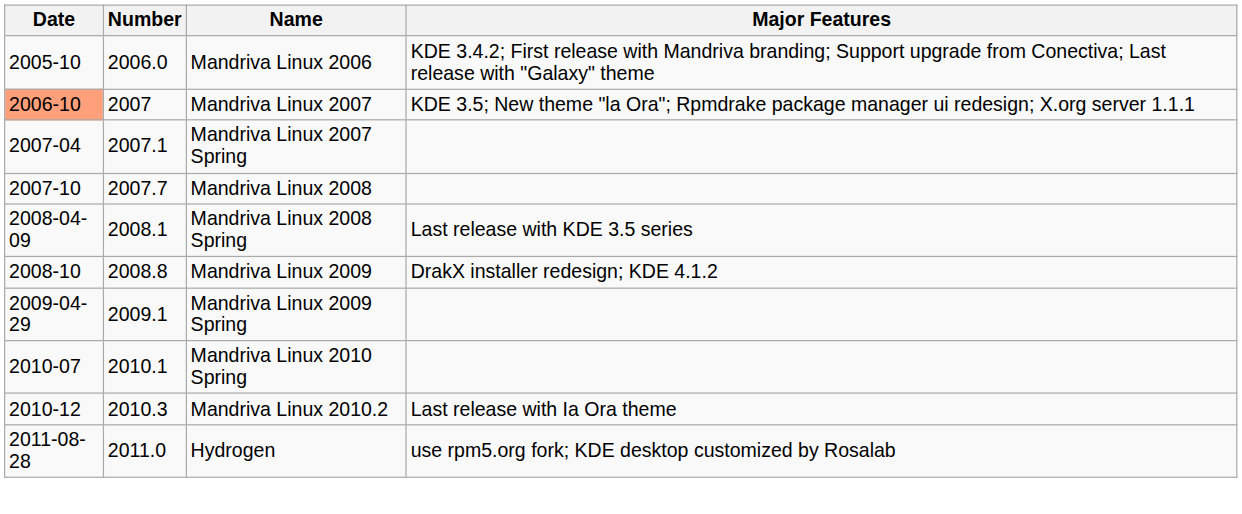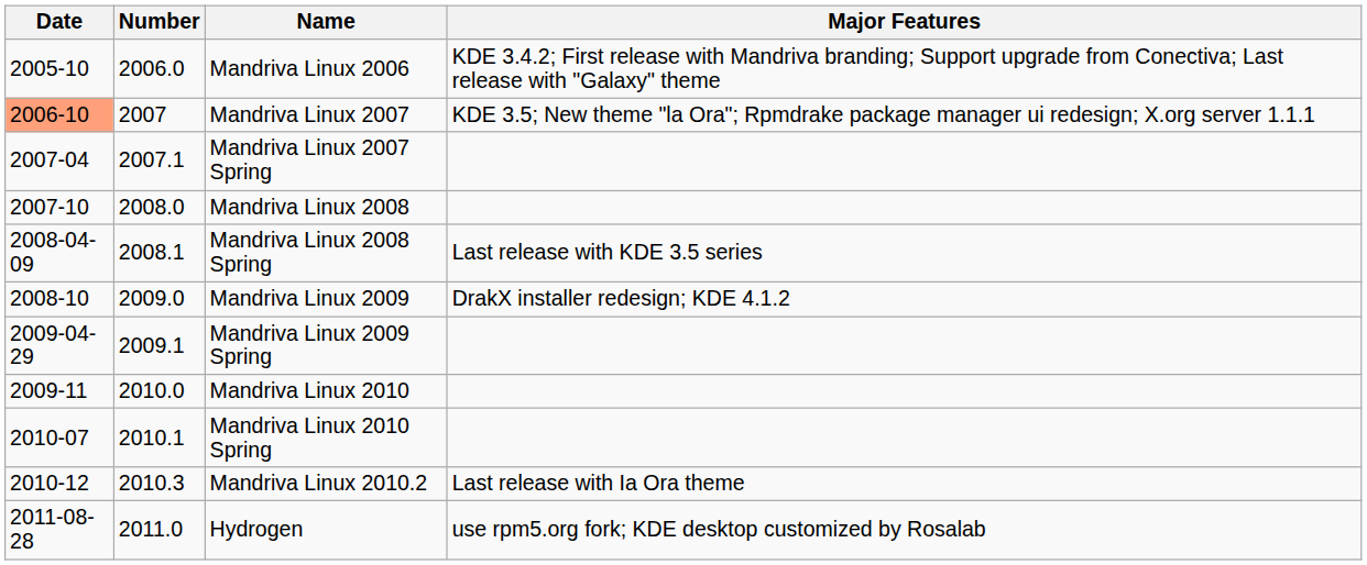 <table class="wikitable" style="float:left;margin-right:2em;width:80%">
 <tr>
 <th>Date</th>
 <th>Number</th>
 <th>Name</th>
 <th>Major Features</th>
 </tr>
 <tr>
 <td>2005-10</td>
 <td>2006.0</td>
 <td>Mandriva Linux 2006</td>
 <td>KDE 3.4.2; First release with Mandriva branding; Support upgrade from Conectiva; Last release with "Galaxy" theme</td>
 </tr>
 <tr>
 <td style="background: lightsalmon;">2006-10</td>
 <td>2007</td>
 <td>Mandriva Linux 2007</td>
 <td>KDE 3.5; New theme "la Ora"; Rpmdrake package manager ui redesign; X.org server 1.1.1</td>
 </tr>
 <tr>
 <td>2007-04</td>
 <td>2007.1</td>
 <td>Mandriva Linux 2007 Spring</td>
 <td></td>
 </tr>
 <tr>
 <td>2007-10</td>
-<td>2007.7</td>
+<td>2008.0</td>
 <td>Mandriva Linux 2008</td>
 <td></td>
 </tr>
 <tr>
 <td>2008-04-09</td>
 <td>2008.1</td>
 <td>Mandriva Linux 2008 Spring</td>
 <td>Last release with KDE 3.5 series</td>
 </tr>
 <tr>
 <td>2008-10</td>
-<td>2008.8</td>
+<td>2009.0</td>
 <td>Mandriva Linux 2009</td>
 <td>DrakX installer redesign; KDE 4.1.2</td>
 </tr>
 <tr>
 <td>2009-04-29</td>
 <td>2009.1</td>
 <td>Mandriva Linux 2009 Spring</td>
+<td></td>
+</tr>
+<tr>
+<td>2009-11</td>
+<td>2010.0</td>
+<td>Mandriva Linux 2010</td>
 <td></td>
 </tr>
 <tr>
 <td>2010-07</td>
 <td>2010.1</td>
 <td>Mandriva Linux 2010 Spring</td>
 <td></td>
 </tr>
 <tr>
 <td>2010-12</td>
 <td>2010.3</td>
 <td>Mandriva Linux 2010.2</td>
 <td>Last release with Ia Ora theme</td>
 </tr>
 <tr>
 <td>2011-08-28</td>
 <td>2011.0</td>
 <td>Hydrogen</td>
 <td>use rpm5.org fork; KDE desktop customized by Rosalab</td>
 </tr>
 </table>
